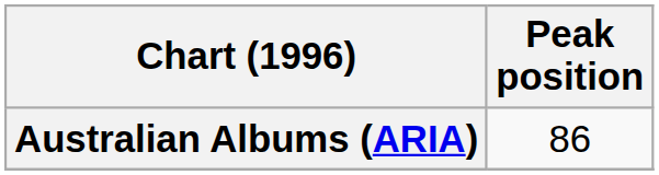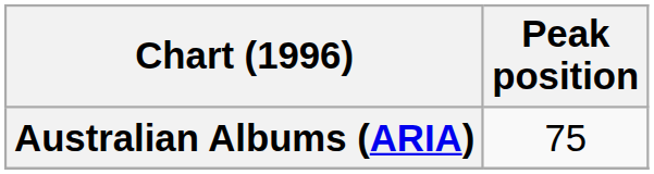 <table class="wikitable sortable plainrowheaders" style="text-align:center">
 <tr>
 <th scope="col">Chart (1996)</th>
 <th scope="col">Peak<br>position</th>
 </tr>
 <tr>
 <th scope="row">Australian Albums (<a href='#'>ARIA</a>)</th>
-<td>86</td>
+<td>75</td>
 </tr>
 <tr>
 </tr>
 <tr>
 </tr>
 <tr>
 </tr>
 </table>
